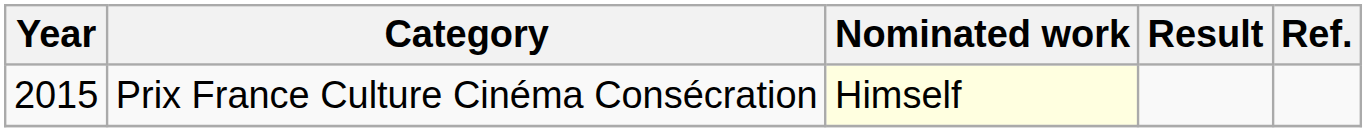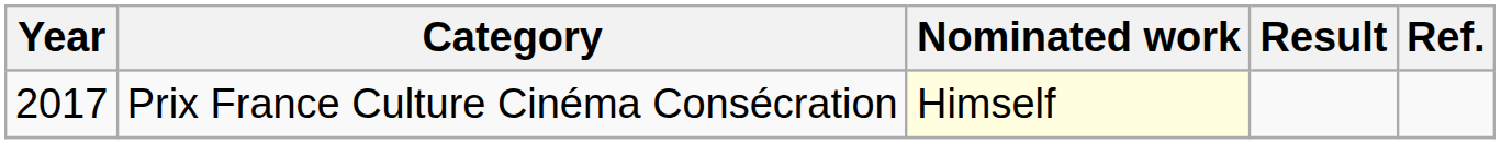 <table class="wikitable sortable">
 <tr>
 <th>Year</th>
 <th>Category</th>
 <th>Nominated work</th>
 <th>Result</th>
 <th>Ref.</th>
 </tr>
 <tr>
-<td>2015</td>
+<td>2017</td>
 <td>Prix France Culture Cinéma Consécration</td>
 <td style="background: lightyellow;">Himself</td>
 <td></td>
 <td></td>
 </tr>
 <tr>
 </tr>
 </table>
